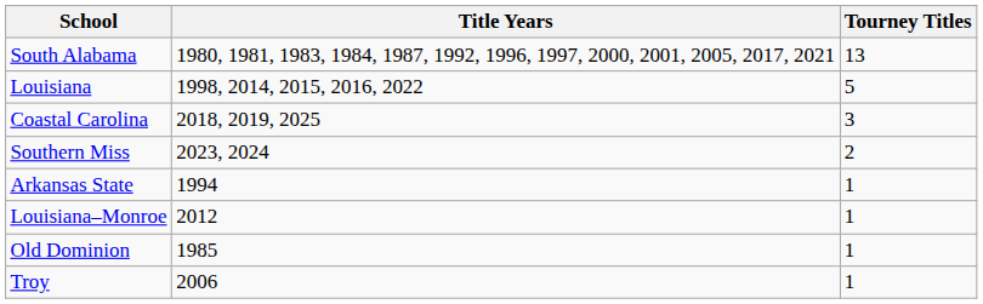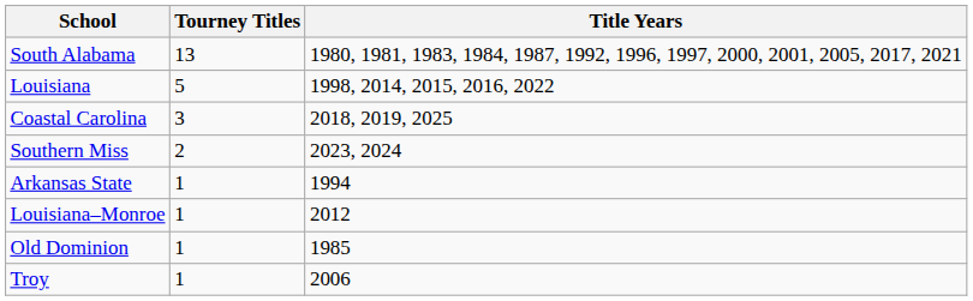 <table class="wikitable sortable">
 <tr>
 <th>School</th>
+<th>Tourney Titles</th>
 <th>Title Years</th>
-<th>Tourney Titles</th>
 </tr>
 <tr>
 <td><a href='#'>South Alabama</a></td>
+<td>13</td>
 <td>1980, 1981, 1983, 1984, 1987, 1992, 1996, 1997, 2000, 2001, 2005, 2017, 2021</td>
-<td>13</td>
 </tr>
 <tr>
 <td><a href='#'>Louisiana</a></td>
+<td>5</td>
 <td>1998, 2014, 2015, 2016, 2022</td>
-<td>5</td>
 </tr>
 <tr>
 <td><a href='#'>Coastal Carolina</a></td>
+<td>3</td>
 <td>2018, 2019, 2025</td>
-<td>3</td>
 </tr>
 <tr>
 <td><a href='#'>Southern Miss</a></td>
+<td>2</td>
 <td>2023, 2024</td>
-<td>2</td>
 </tr>
 <tr>
 <td><a href='#'>Arkansas State</a></td>
+<td>1</td>
 <td>1994</td>
-<td>1</td>
 </tr>
 <tr>
 <td><a href='#'>Louisiana–Monroe</a></td>
+<td>1</td>
 <td>2012</td>
-<td>1</td>
 </tr>
 <tr>
 <td><a href='#'>Old Dominion</a></td>
+<td>1</td>
 <td>1985</td>
-<td>1</td>
 </tr>
 <tr>
 <td><a href='#'>Troy</a></td>
+<td>1</td>
 <td>2006</td>
-<td>1</td>
 </tr>
 </table>
